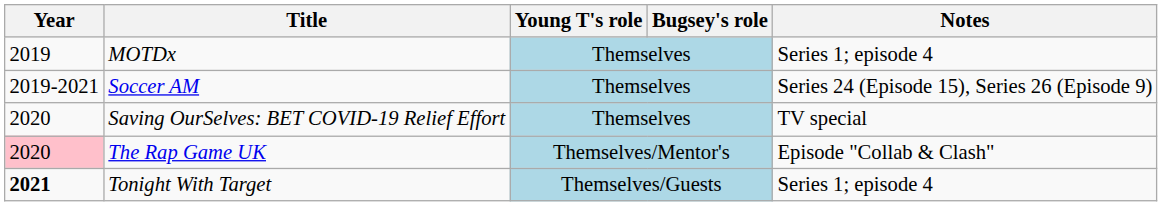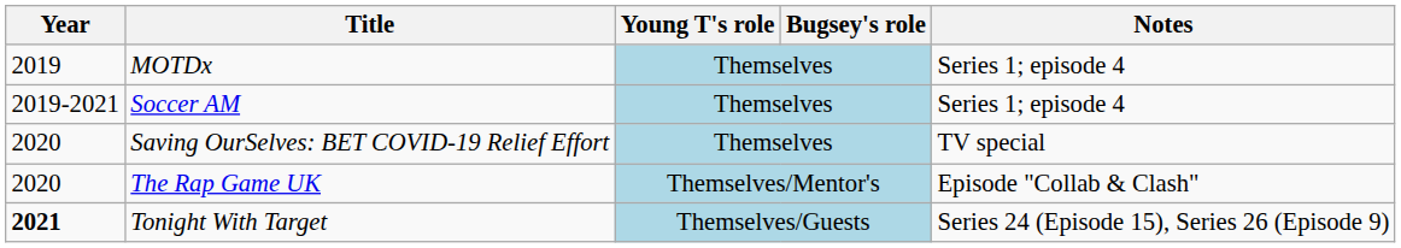 <table class="wikitable sortable">
 <tr>
 <th>Year</th>
 <th>Title</th>
 <th>Young T's role</th>
 <th>Bugsey's role</th>
 <th class="unsortable">Notes</th>
 </tr>
 <tr>
 <td>2019</td>
 <td><em>MOTDx</em></td>
 <td style="background:lightblue;" align="center" colspan="2">Themselves</td>
 <td>Series 1; episode 4</td>
 </tr>
 <tr>
 <td>2019-2021</td>
 <td><em><a href='#'>Soccer AM</a></em></td>
 <td style="background:lightblue;" align="center" colspan="2">Themselves</td>
-<td>Series 24 (Episode 15), Series 26 (Episode 9)</td>
+<td>Series 1; episode 4</td>
 </tr>
 <tr>
 <td>2020</td>
 <td><em>Saving OurSelves: BET COVID-19 Relief Effort</em></td>
 <td style="background:lightblue;" align="center" colspan="2">Themselves</td>
 <td>TV special</td>
 </tr>
 <tr>
-<td style="background: pink;">2020</td>
+<td>2020</td>
 <td><em><a href='#'>The Rap Game UK</a></em></td>
 <td style="background:lightblue;" align="center" colspan="2">Themselves/Mentor's</td>
 <td>Episode "Collab & Clash"</td>
 </tr>
 <tr>
 <td><strong>2021</strong></td>
 <td><em>Tonight With Target</em></td>
 <td style="background:lightblue;" align="center" colspan="2">Themselves/Guests</td>
-<td>Series 1; episode 4</td>
+<td>Series 24 (Episode 15), Series 26 (Episode 9)</td>
 </tr>
 </table>
